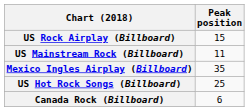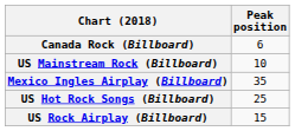 <table class="wikitable sortable plainrowheaders" style="text-align:center">
 <tr>
 <th>Chart (2018)</th>
 <th>Peak<br>position</th>
 </tr>
 <tr>
-<th scope="row">US <a href='#'>Rock Airplay</a> (<em>Billboard</em>)</th>
-<td>15</td>
+<th scope="row">Canada Rock (<em>Billboard</em>)</th>
+<td>6</td>
 </tr>
 <tr>
 <th scope="row">US <a href='#'>Mainstream Rock</a> (<em>Billboard</em>)</th>
-<td>11</td>
+<td>10</td>
 </tr>
 <tr>
 <th scope="row"><a href='#'>Mexico Ingles Airplay</a> (<em><a href='#'>Billboard</a></em>)</th>
 <td>35</td>
 </tr>
 <tr>
 <th scope="row">US <a href='#'>Hot Rock Songs</a> (<em>Billboard</em>)</th>
 <td>25</td>
 </tr>
 <tr>
-<th scope="row">Canada Rock (<em>Billboard</em>)</th>
-<td>6</td>
+<th scope="row">US <a href='#'>Rock Airplay</a> (<em>Billboard</em>)</th>
+<td>15</td>
 </tr>
 </table>
